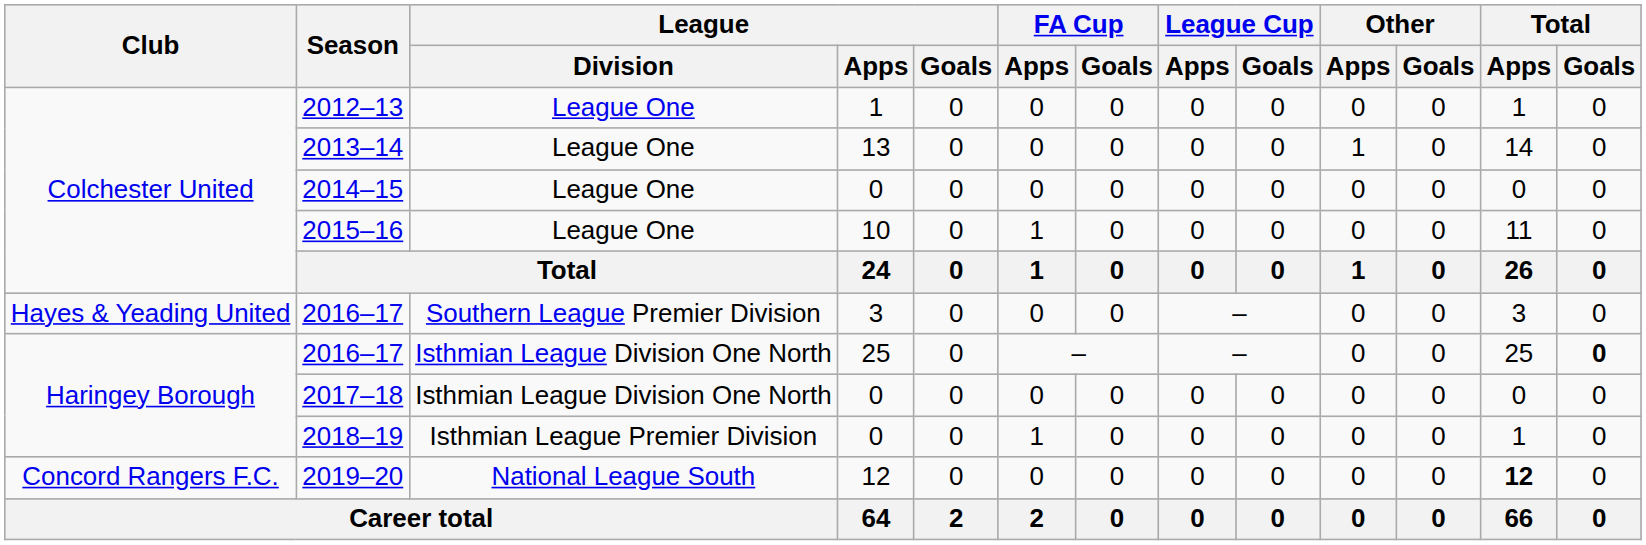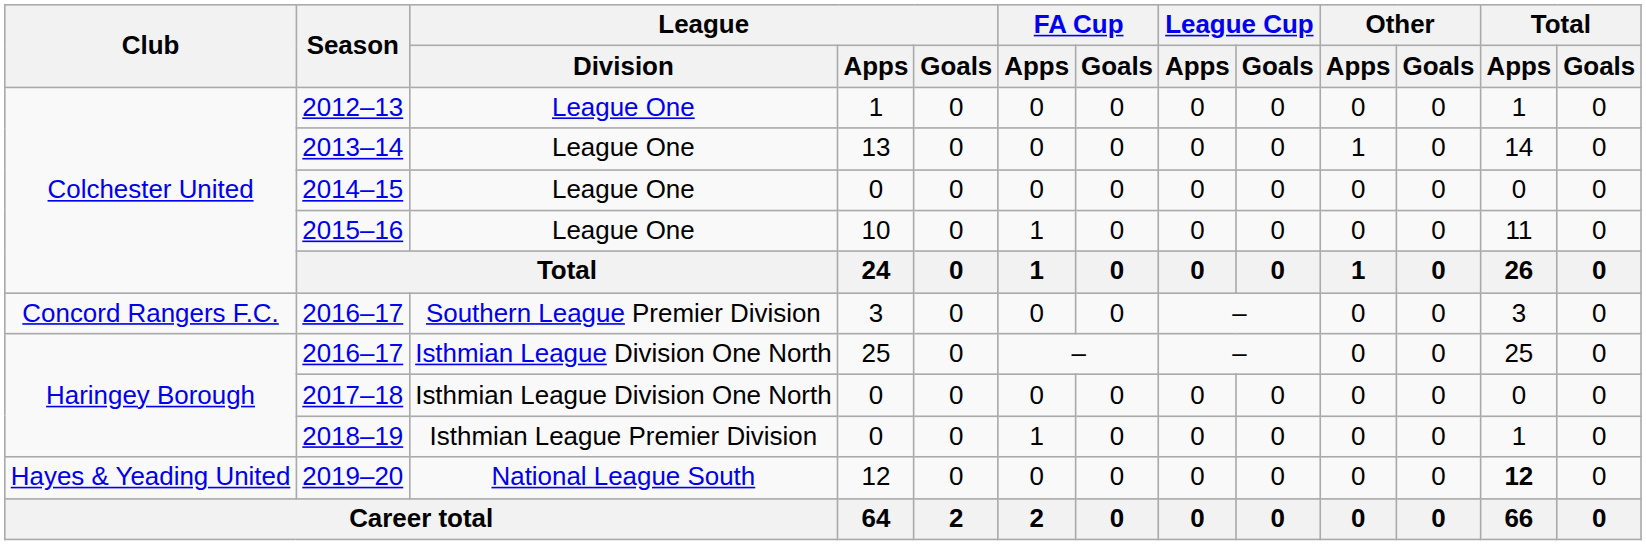 <table class="wikitable" style="text-align: center;">
 <tr>
 <th rowspan="2">Club</th>
 <th rowspan="2">Season</th>
 <th colspan="3">League</th>
 <th colspan="2"><a href='#'>FA Cup</a></th>
 <th colspan="2"><a href='#'>League Cup</a></th>
 <th colspan="2">Other</th>
 <th colspan="2">Total</th>
 </tr>
 <tr>
 <th>Division</th>
 <th>Apps</th>
 <th>Goals</th>
 <th>Apps</th>
 <th>Goals</th>
 <th>Apps</th>
 <th>Goals</th>
 <th>Apps</th>
 <th>Goals</th>
 <th>Apps</th>
 <th>Goals</th>
 </tr>
 <tr>
 <td rowspan="5"><a href='#'>Colchester United</a></td>
 <td><a href='#'>2012–13</a></td>
 <td><a href='#'>League One</a></td>
 <td>1</td>
 <td>0</td>
 <td>0</td>
 <td>0</td>
 <td>0</td>
 <td>0</td>
 <td>0</td>
 <td>0</td>
 <td>1</td>
 <td>0</td>
 </tr>
 <tr>
 <td><a href='#'>2013–14</a></td>
 <td>League One</td>
 <td>13</td>
 <td>0</td>
 <td>0</td>
 <td>0</td>
 <td>0</td>
 <td>0</td>
 <td>1</td>
 <td>0</td>
 <td>14</td>
 <td>0</td>
 </tr>
 <tr>
 <td><a href='#'>2014–15</a></td>
 <td>League One</td>
 <td>0</td>
 <td>0</td>
 <td>0</td>
 <td>0</td>
 <td>0</td>
 <td>0</td>
 <td>0</td>
 <td>0</td>
 <td>0</td>
 <td>0</td>
 </tr>
 <tr>
 <td><a href='#'>2015–16</a></td>
 <td>League One</td>
 <td>10</td>
 <td>0</td>
 <td>1</td>
 <td>0</td>
 <td>0</td>
 <td>0</td>
 <td>0</td>
 <td>0</td>
 <td>11</td>
 <td>0</td>
 </tr>
 <tr>
 <th colspan="2">Total</th>
 <th>24</th>
 <th>0</th>
 <th>1</th>
 <th>0</th>
 <th>0</th>
 <th>0</th>
 <th>1</th>
 <th>0</th>
 <th>26</th>
 <th>0</th>
 </tr>
 <tr>
-<td><a href='#'>Hayes & Yeading United</a></td>
+<td><a href='#'>Concord Rangers F.C.</a></td>
 <td><a href='#'>2016–17</a></td>
 <td><a href='#'>Southern League</a> Premier Division</td>
 <td>3</td>
 <td>0</td>
 <td>0</td>
 <td>0</td>
 <td colspan="2">–</td>
 <td>0</td>
 <td>0</td>
 <td>3</td>
 <td>0</td>
 </tr>
 <tr>
 <td rowspan="3"><a href='#'>Haringey Borough</a></td>
 <td><a href='#'>2016–17</a></td>
 <td><a href='#'>Isthmian League</a> Division One North</td>
 <td>25</td>
 <td>0</td>
 <td colspan="2">–</td>
 <td colspan="2">–</td>
 <td>0</td>
 <td>0</td>
 <td>25</td>
-<td><strong>0</strong></td>
+<td>0</td>
 </tr>
 <tr>
 <td><a href='#'>2017–18</a></td>
 <td>Isthmian League Division One North</td>
 <td>0</td>
 <td>0</td>
 <td>0</td>
 <td>0</td>
 <td>0</td>
 <td>0</td>
 <td>0</td>
 <td>0</td>
 <td>0</td>
 <td>0</td>
 </tr>
 <tr>
 <td><a href='#'>2018–19</a></td>
 <td>Isthmian League Premier Division</td>
 <td>0</td>
 <td>0</td>
 <td>1</td>
 <td>0</td>
 <td>0</td>
 <td>0</td>
 <td>0</td>
 <td>0</td>
 <td>1</td>
 <td>0</td>
 </tr>
 <tr>
-<td><a href='#'>Concord Rangers F.C.</a></td>
+<td><a href='#'>Hayes & Yeading United</a></td>
 <td><a href='#'>2019–20</a></td>
 <td><a href='#'>National League South</a></td>
 <td>12</td>
 <td>0</td>
 <td>0</td>
 <td>0</td>
 <td>0</td>
 <td>0</td>
 <td>0</td>
 <td>0</td>
 <td><strong>12</strong></td>
 <td>0</td>
 </tr>
 <tr>
 <th colspan="3">Career total</th>
 <th>64</th>
 <th>2</th>
 <th>2</th>
 <th>0</th>
 <th>0</th>
 <th>0</th>
 <th>0</th>
 <th>0</th>
 <th>66</th>
 <th>0</th>
 </tr>
 </table>
